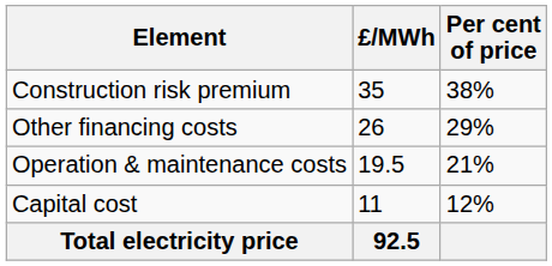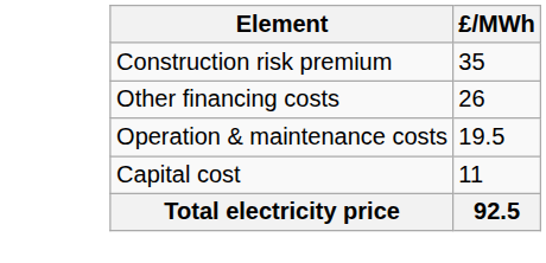 <table class="wikitable" style="margin:0 0 10px 20px ; font-size:100%" align="right">
 <tr>
 <th>Element</th>
 <th>£/MWh</th>
-<th>Per cent<br>of price</th>
 </tr>
 <tr>
 <td>Construction risk premium</td>
 <td>35</td>
-<td>38%</td>
 </tr>
 <tr>
 <td>Other financing costs</td>
 <td>26</td>
-<td>29%</td>
 </tr>
 <tr>
 <td>Operation & maintenance costs</td>
 <td>19.5</td>
-<td>21%</td>
 </tr>
 <tr>
 <td>Capital cost</td>
 <td>11</td>
-<td>12%</td>
 </tr>
 <tr>
 <th>Total electricity price</th>
 <th>92.5</th>
-<th></th>
 </tr>
 </table>
